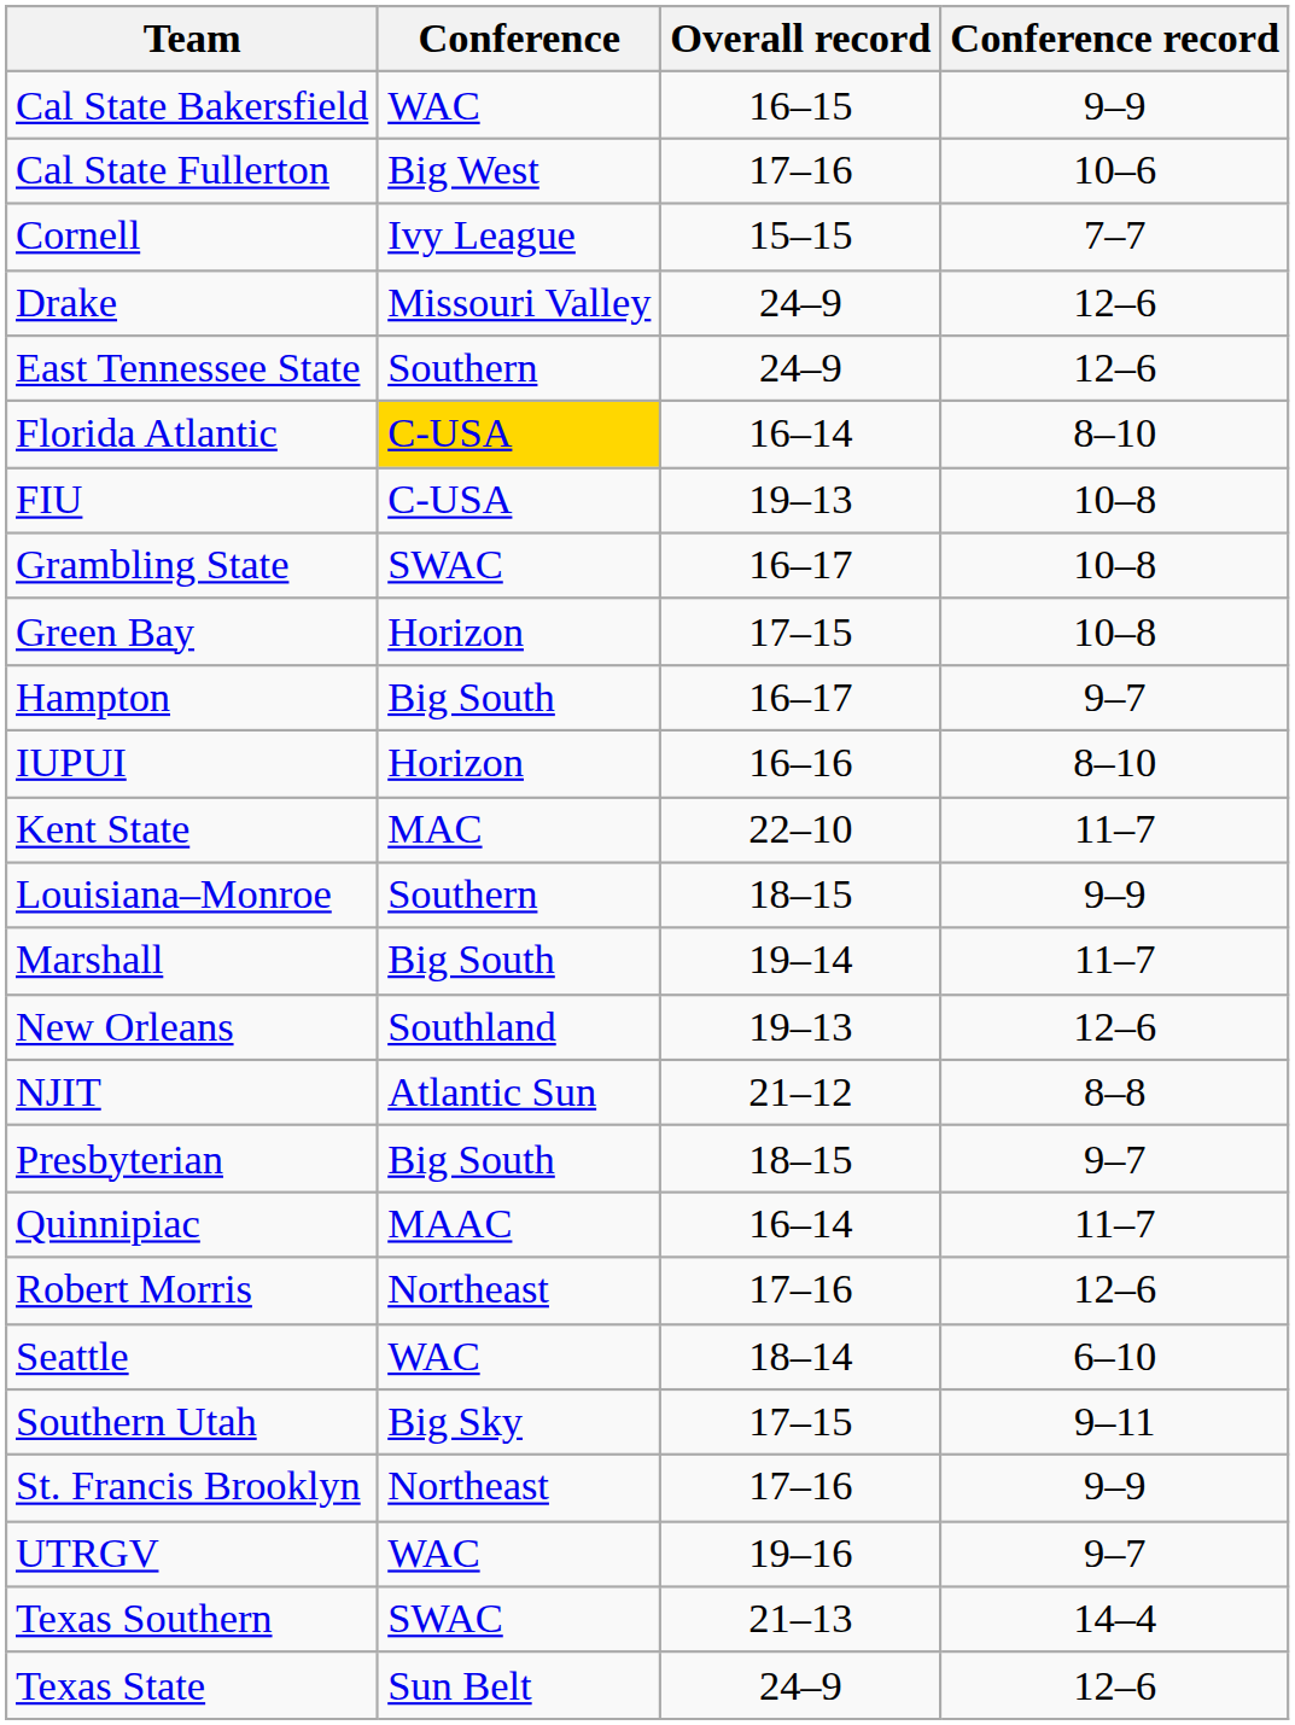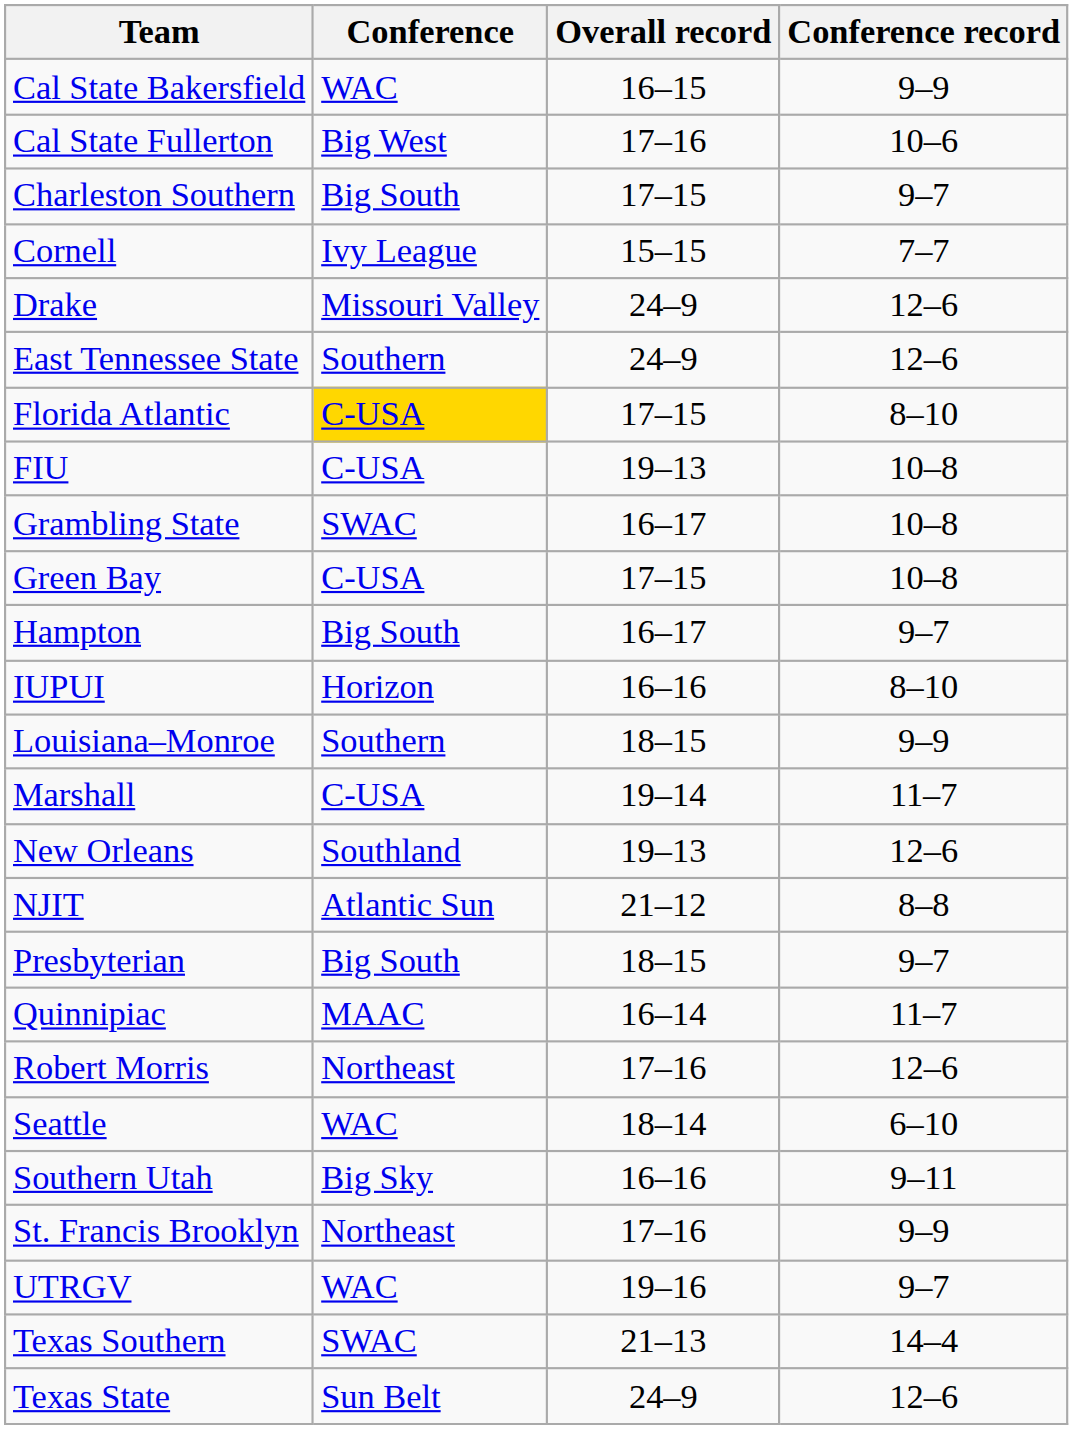 <table class="wikitable sortable" style="text-align:center">
 <tr>
 <th>Team</th>
 <th>Conference</th>
 <th data-sort-type="number">Overall record</th>
 <th data-sort-type="number">Conference record</th>
 </tr>
 <tr>
 <td align=left><a href='#'>Cal State Bakersfield</a></td>
 <td align=left><a href='#'>WAC</a></td>
 <td>16–15</td>
 <td>9–9</td>
 </tr>
 <tr>
 <td align=left><a href='#'>Cal State Fullerton</a></td>
 <td align=left><a href='#'>Big West</a></td>
 <td>17–16</td>
 <td>10–6</td>
+</tr>
+<tr>
+<td align=left><a href='#'>Charleston Southern</a></td>
+<td align=left><a href='#'>Big South</a></td>
+<td>17–15</td>
+<td>9–7</td>
 </tr>
 <tr>
 <td align=left><a href='#'>Cornell</a></td>
 <td align=left><a href='#'>Ivy League</a></td>
 <td>15–15</td>
 <td>7–7</td>
 </tr>
 <tr>
 <td align=left><a href='#'>Drake</a></td>
 <td align=left><a href='#'>Missouri Valley</a></td>
 <td>24–9</td>
 <td>12–6</td>
 </tr>
 <tr>
 <td align=left><a href='#'>East Tennessee State</a></td>
 <td align=left><a href='#'>Southern</a></td>
 <td>24–9</td>
 <td>12–6</td>
 </tr>
 <tr>
 <td align=left><a href='#'>Florida Atlantic</a></td>
 <td align=left style="background: gold;"><a href='#'>C-USA</a></td>
-<td>16–14</td>
+<td>17–15</td>
 <td>8–10</td>
 </tr>
 <tr>
 <td align=left><a href='#'>FIU</a></td>
 <td align=left><a href='#'>C-USA</a></td>
 <td>19–13</td>
 <td>10–8</td>
 </tr>
 <tr>
 <td align=left><a href='#'>Grambling State</a></td>
 <td align=left><a href='#'>SWAC</a></td>
 <td>16–17</td>
 <td>10–8</td>
 </tr>
 <tr>
 <td align=left><a href='#'>Green Bay</a></td>
-<td align=left><a href='#'>Horizon</a></td>
+<td align=left><a href='#'>C-USA</a></td>
 <td>17–15</td>
 <td>10–8</td>
 </tr>
 <tr>
 <td align=left><a href='#'>Hampton</a></td>
 <td align=left><a href='#'>Big South</a></td>
 <td>16–17</td>
 <td>9–7</td>
 </tr>
 <tr>
 <td align=left><a href='#'>IUPUI</a></td>
 <td align=left><a href='#'>Horizon</a></td>
 <td>16–16</td>
 <td>8–10</td>
 </tr>
 <tr>
-<td align=left><a href='#'>Kent State</a></td>
-<td align=left><a href='#'>MAC</a></td>
-<td>22–10</td>
-<td>11–7</td>
-</tr>
-<tr>
 <td align=left><a href='#'>Louisiana–Monroe</a></td>
 <td align=left><a href='#'>Southern</a></td>
 <td>18–15</td>
 <td>9–9</td>
 </tr>
 <tr>
 <td align=left><a href='#'>Marshall</a></td>
-<td align=left><a href='#'>Big South</a></td>
+<td align=left><a href='#'>C-USA</a></td>
 <td>19–14</td>
 <td>11–7</td>
 </tr>
 <tr>
 <td align=left><a href='#'>New Orleans</a></td>
 <td align=left><a href='#'>Southland</a></td>
 <td>19–13</td>
 <td>12–6</td>
 </tr>
 <tr>
 <td align=left><a href='#'>NJIT</a></td>
 <td align=left><a href='#'>Atlantic Sun</a></td>
 <td>21–12</td>
 <td>8–8</td>
 </tr>
 <tr>
 <td align=left><a href='#'>Presbyterian</a></td>
 <td align=left><a href='#'>Big South</a></td>
 <td>18–15</td>
 <td>9–7</td>
 </tr>
 <tr>
 <td align=left><a href='#'>Quinnipiac</a></td>
 <td align=left><a href='#'>MAAC</a></td>
 <td>16–14</td>
 <td>11–7</td>
 </tr>
 <tr>
 <td align=left><a href='#'>Robert Morris</a></td>
 <td align=left><a href='#'>Northeast</a></td>
 <td>17–16</td>
 <td>12–6</td>
 </tr>
 <tr>
 <td align=left><a href='#'>Seattle</a></td>
 <td align=left><a href='#'>WAC</a></td>
 <td>18–14</td>
 <td>6–10</td>
 </tr>
 <tr>
 <td align=left><a href='#'>Southern Utah</a></td>
 <td align=left><a href='#'>Big Sky</a></td>
-<td>17–15</td>
+<td>16–16</td>
 <td>9–11</td>
 </tr>
 <tr>
 <td align=left><a href='#'>St. Francis Brooklyn</a></td>
 <td align=left><a href='#'>Northeast</a></td>
 <td>17–16</td>
 <td>9–9</td>
 </tr>
 <tr>
 <td align=left><a href='#'>UTRGV</a></td>
 <td align=left><a href='#'>WAC</a></td>
 <td>19–16</td>
 <td>9–7</td>
 </tr>
 <tr>
 <td align=left><a href='#'>Texas Southern</a></td>
 <td align=left><a href='#'>SWAC</a></td>
 <td>21–13</td>
 <td>14–4</td>
 </tr>
 <tr>
 <td align=left><a href='#'>Texas State</a></td>
 <td align=left><a href='#'>Sun Belt</a></td>
 <td>24–9</td>
 <td>12–6</td>
 </tr>
 </table>
